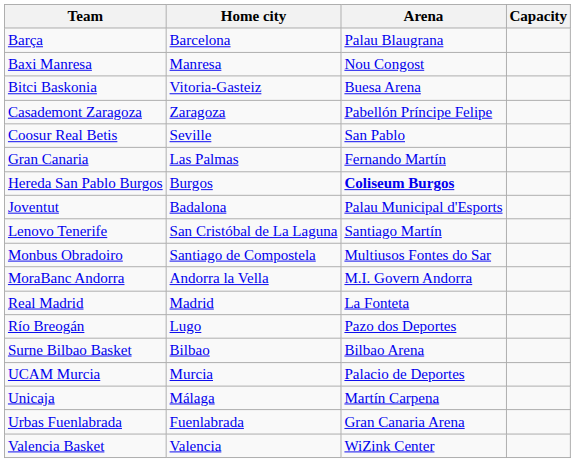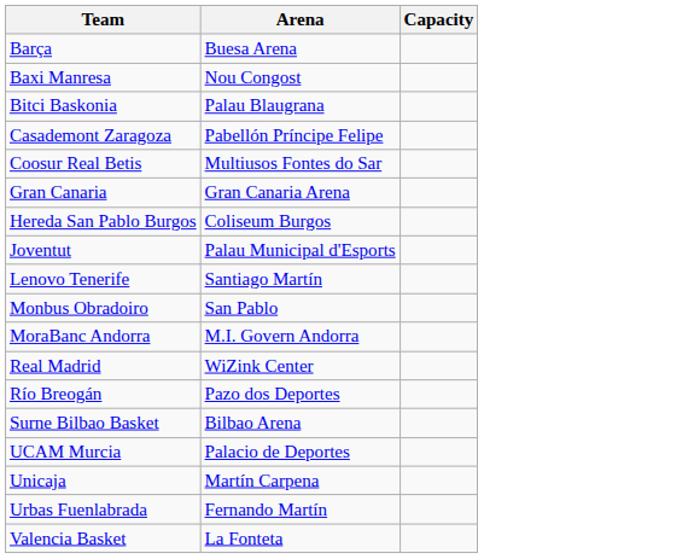 <table class="wikitable sortable">
 <tr>
 <th>Team</th>
-<th>Home city</th>
 <th>Arena</th>
 <th>Capacity</th>
 </tr>
 <tr>
 <td><a href='#'>Barça</a></td>
-<td><a href='#'>Barcelona</a></td>
-<td><a href='#'>Palau Blaugrana</a></td>
+<td><a href='#'>Buesa Arena</a></td>
 <td style="text-align:center"></td>
 </tr>
 <tr>
 <td><a href='#'>Baxi Manresa</a></td>
-<td><a href='#'>Manresa</a></td>
 <td><a href='#'>Nou Congost</a></td>
 <td style="text-align:center"></td>
 </tr>
 <tr>
 <td><a href='#'>Bitci Baskonia</a></td>
-<td><a href='#'>Vitoria-Gasteiz</a></td>
-<td><a href='#'>Buesa Arena</a></td>
+<td><a href='#'>Palau Blaugrana</a></td>
 <td style="text-align:center"></td>
 </tr>
 <tr>
 <td><a href='#'>Casademont Zaragoza</a></td>
-<td><a href='#'>Zaragoza</a></td>
 <td><a href='#'>Pabellón Príncipe Felipe</a></td>
 <td style="text-align:center"></td>
 </tr>
 <tr>
 <td><a href='#'>Coosur Real Betis</a></td>
-<td><a href='#'>Seville</a></td>
-<td><a href='#'>San Pablo</a></td>
+<td><a href='#'>Multiusos Fontes do Sar</a></td>
 <td style="text-align:center"></td>
 </tr>
 <tr>
 <td><a href='#'>Gran Canaria</a></td>
-<td><a href='#'>Las Palmas</a></td>
-<td><a href='#'>Fernando Martín</a></td>
+<td><a href='#'>Gran Canaria Arena</a></td>
 <td style="text-align:center"></td>
 </tr>
 <tr>
 <td><a href='#'>Hereda San Pablo Burgos</a></td>
-<td><a href='#'>Burgos</a></td>
-<td><strong><a href='#'>Coliseum Burgos</a></strong></td>
+<td><a href='#'>Coliseum Burgos</a></td>
 <td style="text-align:center"></td>
 </tr>
 <tr>
 <td><a href='#'>Joventut</a></td>
-<td><a href='#'>Badalona</a></td>
 <td><a href='#'>Palau Municipal d'Esports</a></td>
 <td style="text-align:center"></td>
 </tr>
 <tr>
 <td><a href='#'>Lenovo Tenerife</a></td>
-<td><a href='#'>San Cristóbal de La Laguna</a></td>
 <td><a href='#'>Santiago Martín</a></td>
 <td style="text-align:center"></td>
 </tr>
 <tr>
 <td><a href='#'>Monbus Obradoiro</a></td>
-<td><a href='#'>Santiago de Compostela</a></td>
-<td><a href='#'>Multiusos Fontes do Sar</a></td>
+<td><a href='#'>San Pablo</a></td>
 <td style="text-align:center"></td>
 </tr>
 <tr>
 <td><a href='#'>MoraBanc Andorra</a></td>
-<td> <a href='#'>Andorra la Vella</a></td>
 <td><a href='#'>M.I. Govern Andorra</a></td>
 <td style="text-align:center"></td>
 </tr>
 <tr>
 <td><a href='#'>Real Madrid</a></td>
-<td><a href='#'>Madrid</a></td>
-<td><a href='#'>La Fonteta</a></td>
+<td><a href='#'>WiZink Center</a></td>
 <td style="text-align:center"></td>
 </tr>
 <tr>
 <td><a href='#'>Río Breogán</a></td>
-<td><a href='#'>Lugo</a></td>
 <td><a href='#'>Pazo dos Deportes</a></td>
 <td style="text-align:center"></td>
 </tr>
 <tr>
 <td><a href='#'>Surne Bilbao Basket</a></td>
-<td><a href='#'>Bilbao</a></td>
 <td><a href='#'>Bilbao Arena</a></td>
 <td style="text-align:center"></td>
 </tr>
 <tr>
 <td><a href='#'>UCAM Murcia</a></td>
-<td><a href='#'>Murcia</a></td>
 <td><a href='#'>Palacio de Deportes</a></td>
 <td style="text-align:center"></td>
 </tr>
 <tr>
 <td><a href='#'>Unicaja</a></td>
-<td><a href='#'>Málaga</a></td>
 <td><a href='#'>Martín Carpena</a></td>
 <td style="text-align:center"></td>
 </tr>
 <tr>
 <td><a href='#'>Urbas Fuenlabrada</a></td>
-<td><a href='#'>Fuenlabrada</a></td>
-<td><a href='#'>Gran Canaria Arena</a></td>
+<td><a href='#'>Fernando Martín</a></td>
 <td style="text-align:center"></td>
 </tr>
 <tr>
 <td><a href='#'>Valencia Basket</a></td>
-<td><a href='#'>Valencia</a></td>
-<td><a href='#'>WiZink Center</a></td>
+<td><a href='#'>La Fonteta</a></td>
 <td style="text-align:center"></td>
 </tr>
 </table>
